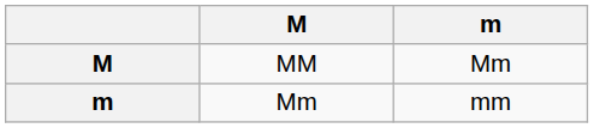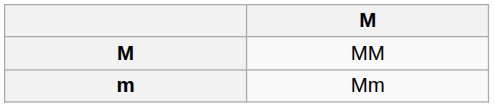 <table class="wikitable" style="text-align:center; width:30%">
 <tr>
 <th style="width:3em;"></th>
 <th style="width:3em;">M</th>
-<th style="width:3em;">m</th>
 </tr>
 <tr>
 <th>M</th>
 <td>MM</td>
-<td>Mm</td>
 </tr>
 <tr>
 <th>m</th>
 <td>Mm</td>
-<td>mm</td>
 </tr>
 </table>
